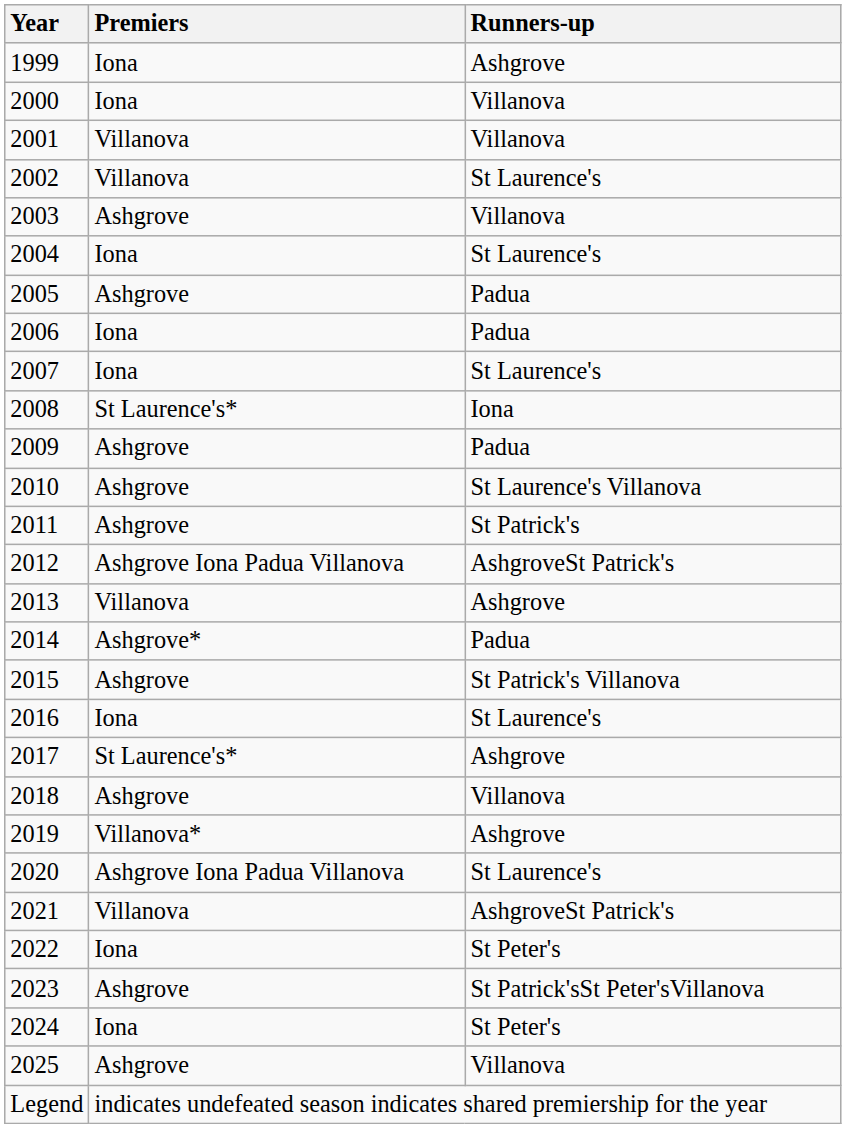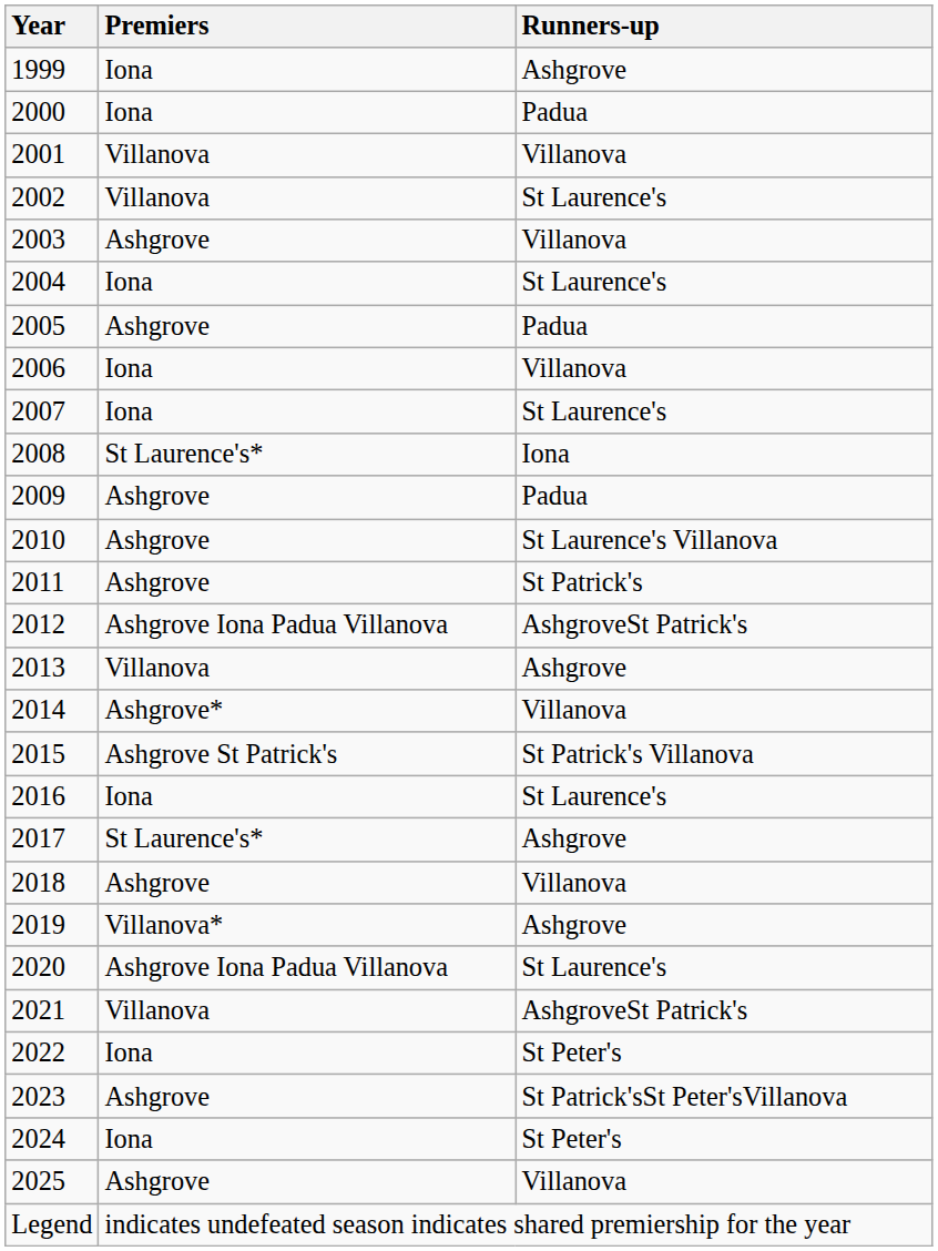 <table class="wikitable">
 <tr>
 <th min-width= 42 style="text-align:left;">Year</th>
 <th width=240 style="text-align:left;">Premiers</th>
 <th width=240 style="text-align:left;">Runners-up</th>
 </tr>
 <tr>
 <td>1999</td>
 <td>Iona</td>
 <td>Ashgrove</td>
 </tr>
 <tr>
 <td>2000</td>
 <td>Iona</td>
-<td>Villanova</td>
+<td>Padua</td>
 </tr>
 <tr>
 <td>2001</td>
 <td>Villanova</td>
 <td>Villanova</td>
 </tr>
 <tr>
 <td>2002</td>
 <td>Villanova</td>
 <td>St Laurence's</td>
 </tr>
 <tr>
 <td>2003</td>
 <td>Ashgrove</td>
 <td>Villanova</td>
 </tr>
 <tr>
 <td>2004</td>
 <td>Iona</td>
 <td>St Laurence's</td>
 </tr>
 <tr>
 <td>2005</td>
 <td>Ashgrove</td>
 <td>Padua</td>
 </tr>
 <tr>
 <td>2006</td>
 <td>Iona</td>
-<td>Padua</td>
+<td>Villanova</td>
 </tr>
 <tr>
 <td>2007</td>
 <td>Iona</td>
 <td>St Laurence's</td>
 </tr>
 <tr>
 <td>2008</td>
 <td>St Laurence's*</td>
 <td>Iona</td>
 </tr>
 <tr>
 <td>2009</td>
 <td>Ashgrove</td>
 <td>Padua</td>
 </tr>
 <tr>
 <td>2010</td>
 <td>Ashgrove</td>
 <td>St Laurence's Villanova</td>
 </tr>
 <tr>
 <td>2011</td>
 <td>Ashgrove</td>
 <td>St Patrick's</td>
 </tr>
 <tr>
 <td>2012</td>
 <td>Ashgrove Iona Padua  Villanova</td>
 <td>AshgroveSt Patrick's</td>
 </tr>
 <tr>
 <td>2013</td>
 <td>Villanova</td>
 <td>Ashgrove</td>
 </tr>
 <tr>
 <td>2014</td>
 <td>Ashgrove*</td>
-<td>Padua</td>
+<td>Villanova</td>
 </tr>
 <tr>
 <td>2015</td>
-<td>Ashgrove</td>
+<td>Ashgrove  St Patrick's</td>
 <td>St Patrick's  Villanova</td>
 </tr>
 <tr>
 <td>2016</td>
 <td>Iona</td>
 <td>St Laurence's</td>
 </tr>
 <tr>
 <td>2017</td>
 <td>St Laurence's*</td>
 <td>Ashgrove</td>
 </tr>
 <tr>
 <td>2018</td>
 <td>Ashgrove</td>
 <td>Villanova</td>
 </tr>
 <tr>
 <td>2019</td>
 <td>Villanova*</td>
 <td>Ashgrove</td>
 </tr>
 <tr>
 <td>2020</td>
 <td>Ashgrove Iona Padua  Villanova</td>
 <td>St Laurence's</td>
 </tr>
 <tr>
 <td>2021</td>
 <td>Villanova</td>
 <td>AshgroveSt Patrick's</td>
 </tr>
 <tr>
 <td>2022</td>
 <td>Iona</td>
 <td>St Peter's</td>
 </tr>
 <tr>
 <td>2023</td>
 <td>Ashgrove</td>
 <td>St Patrick'sSt Peter'sVillanova</td>
 </tr>
 <tr>
 <td>2024</td>
 <td>Iona</td>
 <td>St Peter's</td>
 </tr>
 <tr>
 <td>2025</td>
 <td>Ashgrove</td>
 <td>Villanova</td>
 </tr>
 <tr>
 <td>Legend</td>
 <td colspan=2 style="text-align: left;"> indicates undefeated season   indicates shared premiership for the year</td>
 </tr>
 </table>
